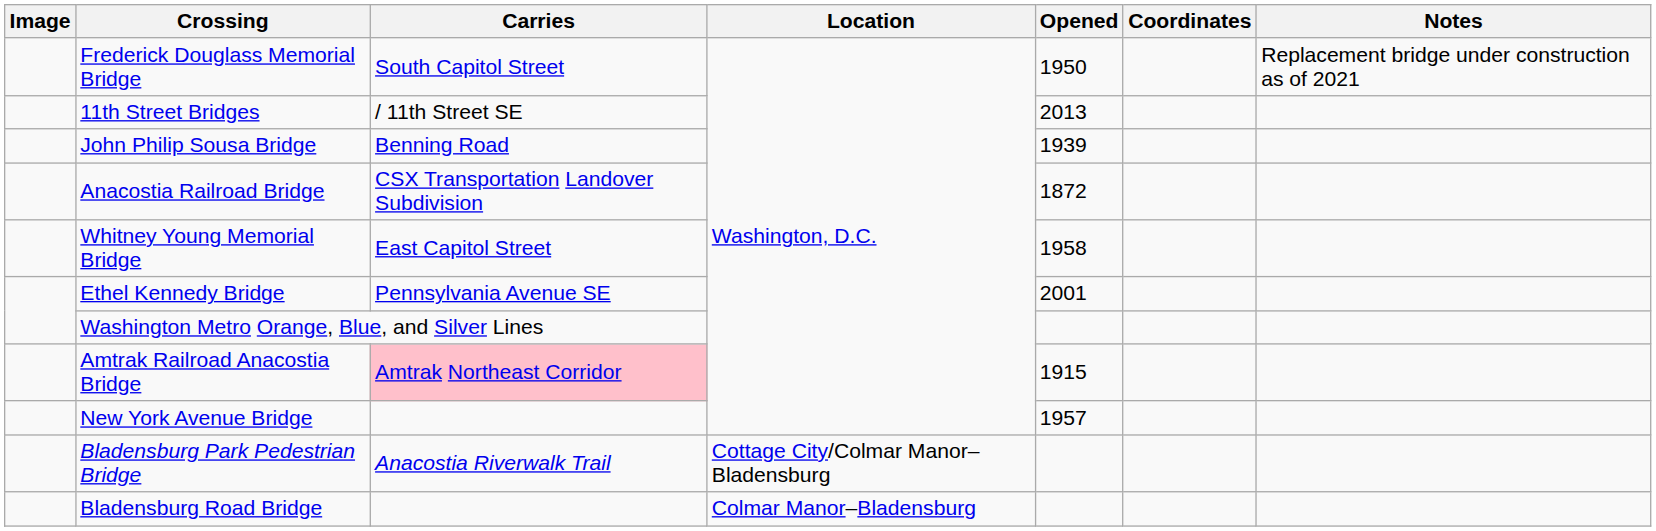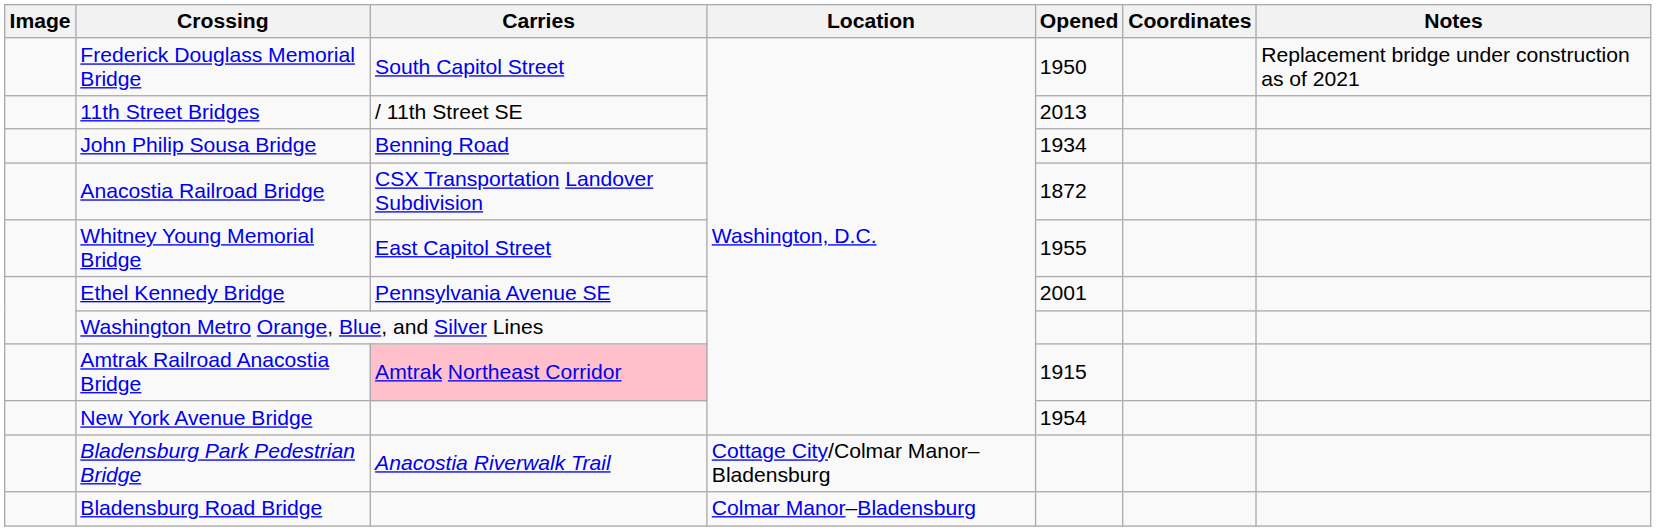 <table class="wikitable">
 <tr>
 <th>Image</th>
 <th>Crossing</th>
 <th>Carries</th>
 <th>Location</th>
 <th>Opened</th>
 <th>Coordinates</th>
 <th>Notes</th>
 </tr>
 <tr>
 <td></td>
 <td><a href='#'>Frederick Douglass Memorial Bridge</a></td>
 <td><a href='#'>South Capitol Street</a></td>
 <td rowspan="9"><a href='#'>Washington, D.C.</a></td>
 <td>1950</td>
 <td></td>
 <td>Replacement bridge under construction as of 2021</td>
 </tr>
 <tr>
 <td></td>
 <td><a href='#'>11th Street Bridges</a></td>
 <td> / 11th Street SE</td>
 <td>2013</td>
 <td></td>
 <td></td>
 </tr>
 <tr>
 <td></td>
 <td><a href='#'>John Philip Sousa Bridge</a></td>
 <td><a href='#'>Benning Road</a></td>
-<td>1939</td>
+<td>1934</td>
 <td></td>
 <td></td>
 </tr>
 <tr>
 <td></td>
 <td><a href='#'>Anacostia Railroad Bridge</a></td>
 <td><a href='#'>CSX Transportation</a> <a href='#'>Landover Subdivision</a></td>
 <td>1872</td>
 <td></td>
 <td></td>
 </tr>
 <tr>
 <td></td>
 <td><a href='#'>Whitney Young Memorial Bridge</a></td>
 <td><a href='#'>East Capitol Street</a></td>
-<td>1958</td>
+<td>1955</td>
 <td></td>
 <td></td>
 </tr>
 <tr>
 <td rowspan="2"></td>
 <td><a href='#'>Ethel Kennedy Bridge</a></td>
 <td><a href='#'>Pennsylvania Avenue SE</a></td>
 <td>2001</td>
 <td></td>
 <td></td>
 </tr>
 <tr>
 <td colspan="2"><a href='#'>Washington Metro</a> <a href='#'>Orange</a>, <a href='#'>Blue</a>, and <a href='#'>Silver</a> Lines</td>
 <td></td>
 <td></td>
 <td></td>
 </tr>
 <tr>
 <td></td>
 <td><a href='#'>Amtrak Railroad Anacostia Bridge</a></td>
 <td style="background: pink;"><a href='#'>Amtrak</a> <a href='#'>Northeast Corridor</a></td>
 <td>1915</td>
 <td></td>
 <td></td>
 </tr>
 <tr>
 <td></td>
 <td><a href='#'>New York Avenue Bridge</a></td>
 <td></td>
-<td>1957</td>
+<td>1954</td>
 <td></td>
 <td></td>
 </tr>
 <tr>
 <td></td>
 <td><em><a href='#'>Bladensburg Park Pedestrian Bridge</a></em></td>
 <td><em><a href='#'>Anacostia Riverwalk Trail</a></em></td>
 <td><a href='#'>Cottage City</a>/Colmar Manor–Bladensburg</td>
 <td></td>
 <td></td>
 <td></td>
 </tr>
 <tr>
 <td></td>
 <td><a href='#'>Bladensburg Road Bridge</a></td>
 <td></td>
 <td><a href='#'>Colmar Manor</a>–<a href='#'>Bladensburg</a></td>
 <td></td>
 <td></td>
 <td></td>
 </tr>
 </table>
